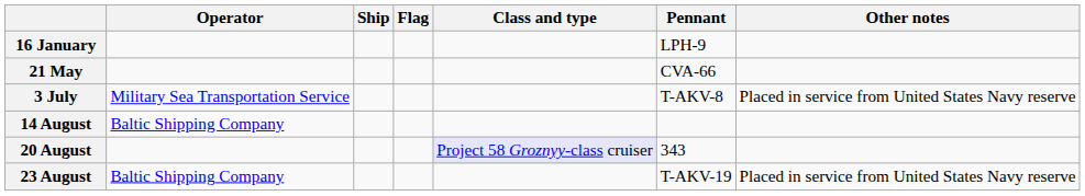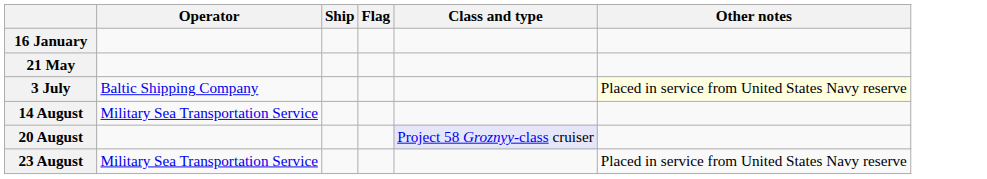 <table Class="wikitable">
 <tr>
 <th width="90"></th>
 <th>Operator</th>
 <th>Ship</th>
 <th>Flag</th>
 <th>Class and type</th>
-<th>Pennant</th>
 <th>Other notes</th>
 </tr>
 <tr ---->
 <th>16 January</th>
 <td></td>
 <td><strong></strong></td>
 <td></td>
 <td></td>
-<td>LPH-9</td>
 <td></td>
 </tr>
 <tr ---->
 <th>21 May</th>
 <td></td>
 <td><strong></strong></td>
 <td></td>
 <td></td>
-<td>CVA-66</td>
 <td></td>
 </tr>
 <tr ---->
 <th>3 July</th>
-<td> <a href='#'>Military Sea Transportation Service</a></td>
+<td><a href='#'>Baltic Shipping Company</a></td>
 <td><strong></strong></td>
 <td></td>
 <td></td>
-<td>T-AKV-8</td>
-<td>Placed in service from United States Navy reserve</td>
+<td style="background: lightyellow;">Placed in service from United States Navy reserve</td>
 </tr>
 <tr ---->
 <th>14 August</th>
-<td><a href='#'>Baltic Shipping Company</a></td>
+<td> <a href='#'>Military Sea Transportation Service</a></td>
 <td><strong></strong></td>
-<td></td>
 <td></td>
 <td></td>
 <td></td>
 </tr>
 <tr ---->
 <th>20 August</th>
 <td></td>
 <td><strong></strong></td>
 <td></td>
 <td style="background: lavender;"><a href='#'>Project 58 <em>Groznyy</em>-class</a> cruiser</td>
-<td>343</td>
 <td></td>
 </tr>
 <tr ---->
 <th>23 August</th>
-<td><a href='#'>Baltic Shipping Company</a></td>
+<td> <a href='#'>Military Sea Transportation Service</a></td>
 <td><strong></strong></td>
 <td></td>
 <td></td>
-<td>T-AKV-19</td>
 <td>Placed in service from United States Navy reserve</td>
 </tr>
 </table>
